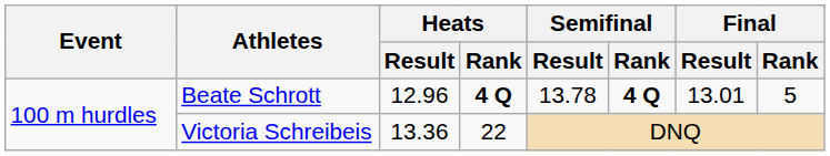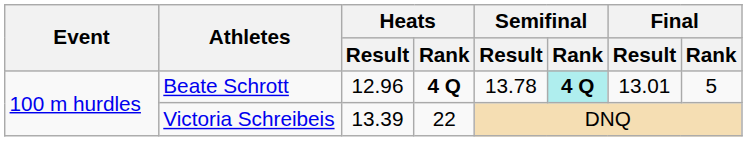 <table class="wikitable" border="1" style="font-size:90%">
 <tr>
 <th rowspan="2" width=100>Event</th>
 <th rowspan="2" width=120>Athletes</th>
 <th colspan="2">Heats</th>
 <th colspan="2">Semifinal</th>
 <th colspan="2">Final</th>
 </tr>
 <tr>
 <th>Result</th>
 <th>Rank</th>
 <th>Result</th>
 <th>Rank</th>
 <th>Result</th>
 <th>Rank</th>
 </tr>
 <tr>
 <td rowspan=2><a href='#'>100 m hurdles</a></td>
 <td><a href='#'>Beate Schrott</a></td>
 <td align=center>12.96</td>
 <td align=center><strong>4 Q</strong></td>
 <td align=center>13.78</td>
-<td align=center><strong>4 Q</strong></td>
+<td align=center style="background: paleturquoise;"><strong>4 Q</strong></td>
 <td align=center>13.01</td>
 <td align=center>5</td>
 </tr>
 <tr>
 <td><a href='#'>Victoria Schreibeis</a></td>
-<td align=center>13.36</td>
+<td align=center>13.39</td>
 <td align=center>22</td>
 <td colspan=4 align=center bgcolor="wheat">DNQ</td>
 </tr>
 </table>
